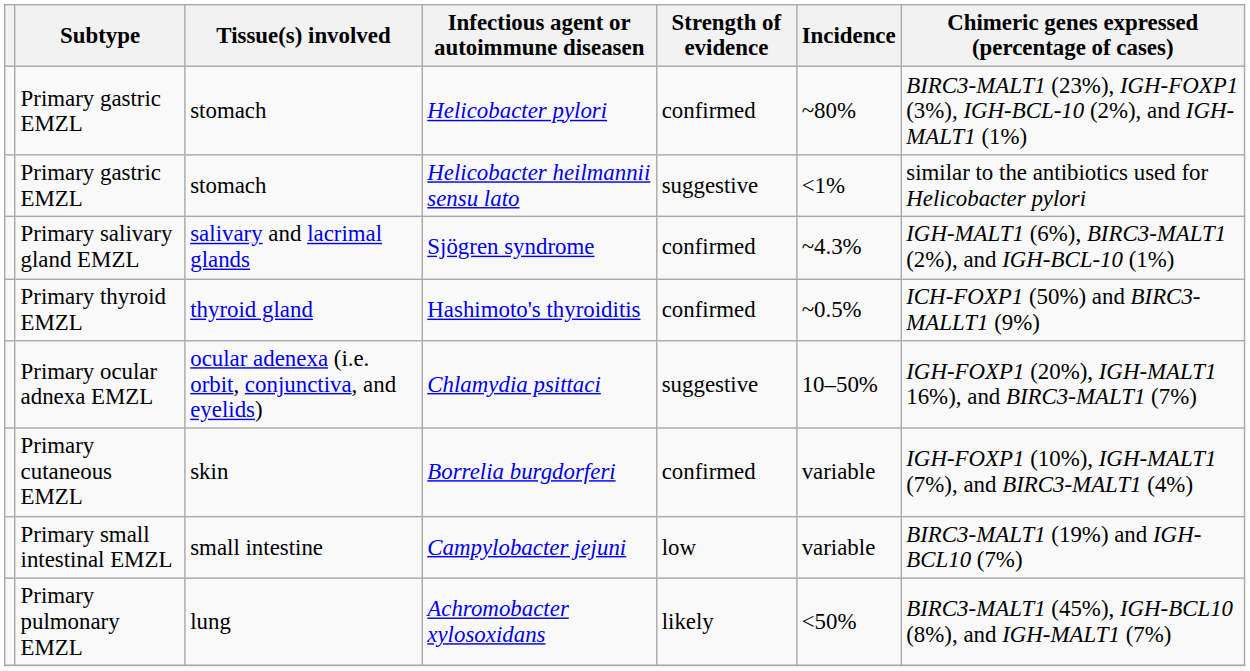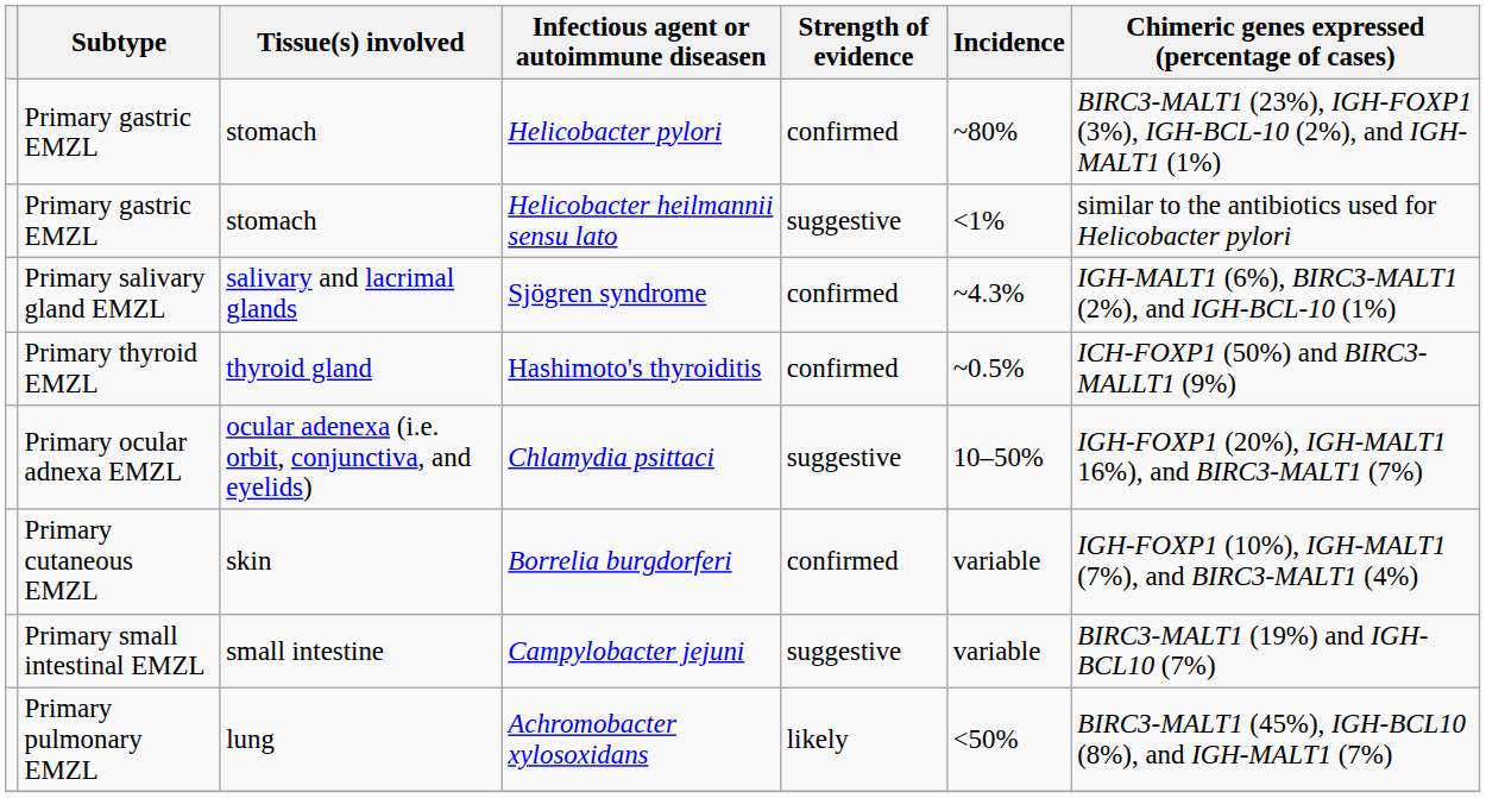 <table class="wikitable">
 <tr>
 <th></th>
 <th>Subtype</th>
 <th>Tissue(s) involved</th>
 <th>Infectious agent or autoimmune diseasen</th>
 <th>Strength of evidence</th>
 <th>Incidence</th>
 <th>Chimeric genes expressed (percentage of cases)</th>
 </tr>
 <tr>
 <td></td>
 <td>Primary gastric EMZL</td>
 <td>stomach</td>
 <td><em><a href='#'>Helicobacter pylori</a></em></td>
 <td>confirmed</td>
 <td>~80%</td>
 <td><em>BIRC3-MALT1</em> (23%), <em>IGH-FOXP1</em> (3%), <em>IGH-BCL-10</em> (2%), and <em>IGH-MALT1</em> (1%)</td>
 </tr>
 <tr>
 <td></td>
 <td>Primary gastric EMZL</td>
 <td>stomach</td>
 <td><em><a href='#'>Helicobacter heilmannii sensu lato</a></em></td>
 <td>suggestive</td>
 <td><1%</td>
 <td>similar to the antibiotics used for <em>Helicobacter pylori</em></td>
 </tr>
 <tr>
 <td></td>
 <td>Primary salivary gland EMZL</td>
 <td><a href='#'>salivary</a> and <a href='#'>lacrimal glands</a></td>
 <td><a href='#'>Sjögren syndrome</a></td>
 <td>confirmed</td>
 <td>~4.3%</td>
 <td><em>IGH-MALT1</em> (6%), <em>BIRC3-MALT1</em> (2%), and <em>IGH-BCL-10</em> (1%)</td>
 </tr>
 <tr>
 <td></td>
 <td>Primary thyroid EMZL</td>
 <td><a href='#'>thyroid gland</a></td>
 <td><a href='#'>Hashimoto's thyroiditis</a></td>
 <td>confirmed</td>
 <td>~0.5%</td>
 <td><em>ICH-FOXP1</em> (50%) and <em>BIRC3-MALLT1</em> (9%)</td>
 </tr>
 <tr>
 <td></td>
 <td>Primary ocular adnexa EMZL</td>
 <td><a href='#'>ocular adenexa</a> (i.e. <a href='#'>orbit</a>, <a href='#'>conjunctiva</a>, and <a href='#'>eyelids</a>)</td>
 <td><em><a href='#'>Chlamydia psittaci</a></em></td>
 <td>suggestive</td>
 <td>10–50%</td>
 <td><em>IGH-FOXP1</em> (20%), <em>IGH-MALT1</em> 16%), and <em>BIRC3-MALT1</em> (7%)</td>
 </tr>
 <tr>
 <td></td>
 <td>Primary cutaneous EMZL</td>
 <td>skin</td>
 <td><em><a href='#'>Borrelia burgdorferi</a></em></td>
 <td>confirmed</td>
 <td>variable</td>
 <td><em>IGH-FOXP1</em> (10%), <em>IGH-MALT1</em> (7%), and <em>BIRC3-MALT1</em> (4%)</td>
 </tr>
 <tr>
 <td></td>
 <td>Primary small intestinal EMZL</td>
 <td>small intestine</td>
 <td><em><a href='#'>Campylobacter jejuni</a></em></td>
-<td>low</td>
+<td>suggestive</td>
 <td>variable</td>
 <td><em>BIRC3-MALT1</em> (19%) and <em>IGH-BCL10</em> (7%)</td>
 </tr>
 <tr>
 <td></td>
 <td>Primary pulmonary EMZL</td>
 <td>lung</td>
 <td><em><a href='#'>Achromobacter xylosoxidans</a></em></td>
 <td>likely</td>
 <td><50%</td>
 <td><em>BIRC3-MALT1</em> (45%), <em>IGH-BCL10</em> (8%), and <em>IGH-MALT1</em> (7%)</td>
 </tr>
 <tr>
 </tr>
 </table>
